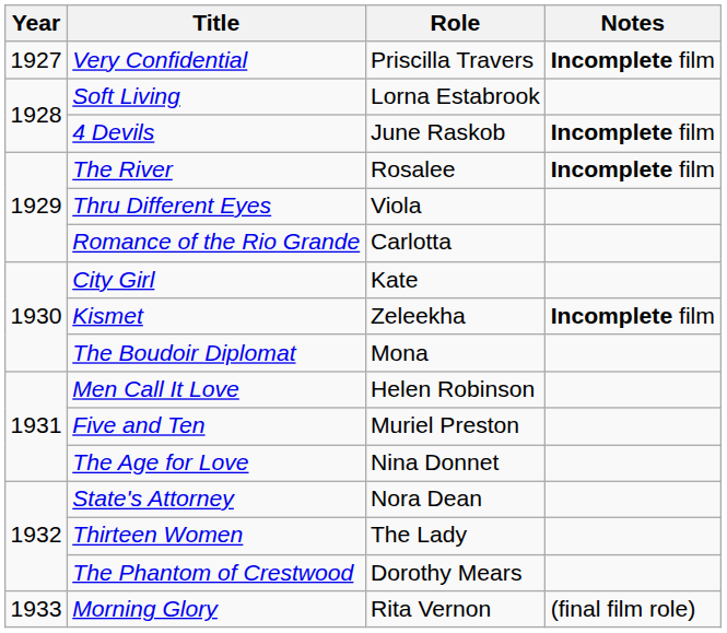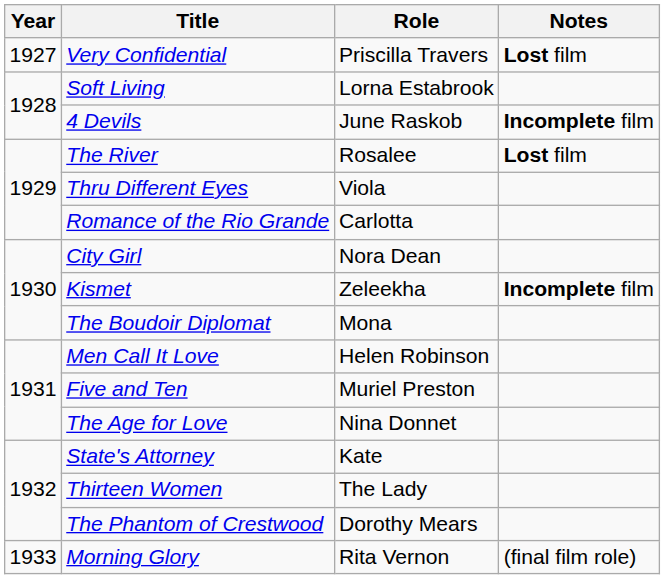 <table class="wikitable sortable">
 <tr>
 <th>Year</th>
 <th>Title</th>
 <th>Role</th>
 <th>Notes</th>
 </tr>
 <tr>
 <td>1927</td>
 <td><em><a href='#'>Very Confidential</a></em></td>
 <td>Priscilla Travers</td>
-<td><strong>Incomplete</strong> film</td>
+<td><strong>Lost</strong> film</td>
 </tr>
 <tr>
 <td rowspan=2>1928</td>
 <td><em><a href='#'>Soft Living</a></em></td>
 <td>Lorna Estabrook</td>
 <td></td>
 </tr>
 <tr>
 <td><em><a href='#'>4 Devils</a></em></td>
 <td>June Raskob</td>
 <td><strong>Incomplete</strong> film</td>
 </tr>
 <tr>
 <td rowspan=3>1929</td>
 <td><em><a href='#'>The River</a></em></td>
 <td>Rosalee</td>
-<td><strong>Incomplete</strong> film</td>
+<td><strong>Lost</strong> film</td>
 </tr>
 <tr>
 <td><em><a href='#'>Thru Different Eyes</a></em></td>
 <td>Viola</td>
 <td></td>
 </tr>
 <tr>
 <td><em><a href='#'>Romance of the Rio Grande</a></em></td>
 <td>Carlotta</td>
 <td></td>
 </tr>
 <tr>
 <td rowspan=3>1930</td>
 <td><em><a href='#'>City Girl</a></em></td>
-<td>Kate</td>
+<td>Nora Dean</td>
 <td></td>
 </tr>
 <tr>
 <td><em><a href='#'>Kismet</a></em></td>
 <td>Zeleekha</td>
 <td><strong>Incomplete</strong> film</td>
 </tr>
 <tr>
 <td><em><a href='#'>The Boudoir Diplomat</a></em></td>
 <td>Mona</td>
 <td></td>
 </tr>
 <tr>
 <td rowspan=3>1931</td>
 <td><em><a href='#'>Men Call It Love</a></em></td>
 <td>Helen Robinson</td>
 <td></td>
 </tr>
 <tr>
 <td><em><a href='#'>Five and Ten</a></em></td>
 <td>Muriel Preston</td>
 <td></td>
 </tr>
 <tr>
 <td><em><a href='#'>The Age for Love</a></em></td>
 <td>Nina Donnet</td>
 <td></td>
 </tr>
 <tr>
 <td rowspan=3>1932</td>
 <td><em><a href='#'>State's Attorney</a></em></td>
-<td>Nora Dean</td>
+<td>Kate</td>
 <td></td>
 </tr>
 <tr>
 <td><em><a href='#'>Thirteen Women</a></em></td>
 <td>The Lady</td>
 <td></td>
 </tr>
 <tr>
 <td><em><a href='#'>The Phantom of Crestwood</a></em></td>
 <td>Dorothy Mears</td>
 <td></td>
 </tr>
 <tr>
 <td>1933</td>
 <td><em><a href='#'>Morning Glory</a></em></td>
 <td>Rita Vernon</td>
 <td>(final film role)</td>
 </tr>
 </table>
